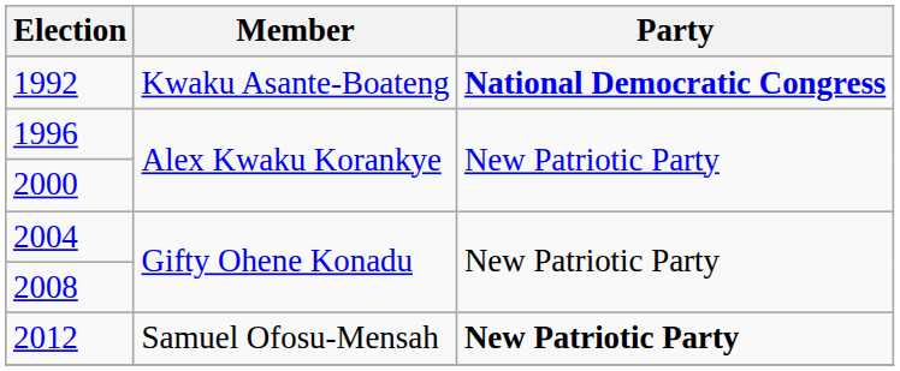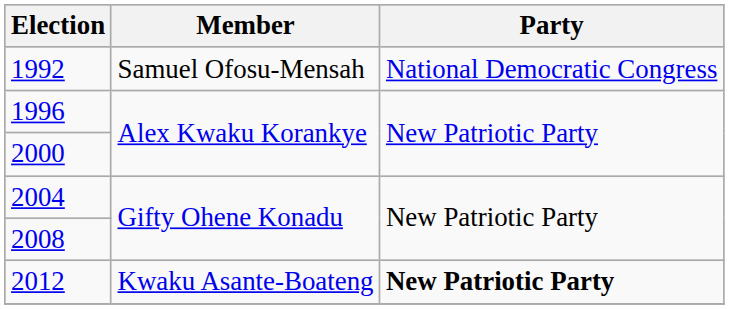 <table class="wikitable">
 <tr>
 <th>Election</th>
 <th>Member</th>
 <th>Party</th>
 </tr>
 <tr>
 <td><a href='#'>1992</a></td>
-<td><a href='#'>Kwaku Asante-Boateng</a></td>
-<td><strong><a href='#'>National Democratic Congress</a></strong></td>
+<td>Samuel Ofosu-Mensah</td>
+<td><a href='#'>National Democratic Congress</a></td>
 </tr>
 <tr>
 <td><a href='#'>1996</a></td>
 <td rowspan="2"><a href='#'>Alex Kwaku Korankye</a></td>
 <td rowspan="2"><a href='#'>New Patriotic Party</a></td>
 </tr>
 <tr>
 <td><a href='#'>2000</a></td>
 </tr>
 <tr>
 <td><a href='#'>2004</a></td>
 <td rowspan="2"><a href='#'>Gifty Ohene Konadu</a></td>
 <td rowspan="2">New Patriotic Party</td>
 </tr>
 <tr>
 <td><a href='#'>2008</a></td>
 </tr>
 <tr>
 <td><a href='#'>2012</a></td>
-<td>Samuel Ofosu-Mensah</td>
+<td><a href='#'>Kwaku Asante-Boateng</a></td>
 <td><strong>New Patriotic Party</strong></td>
 </tr>
 <tr>
 </tr>
 </table>
